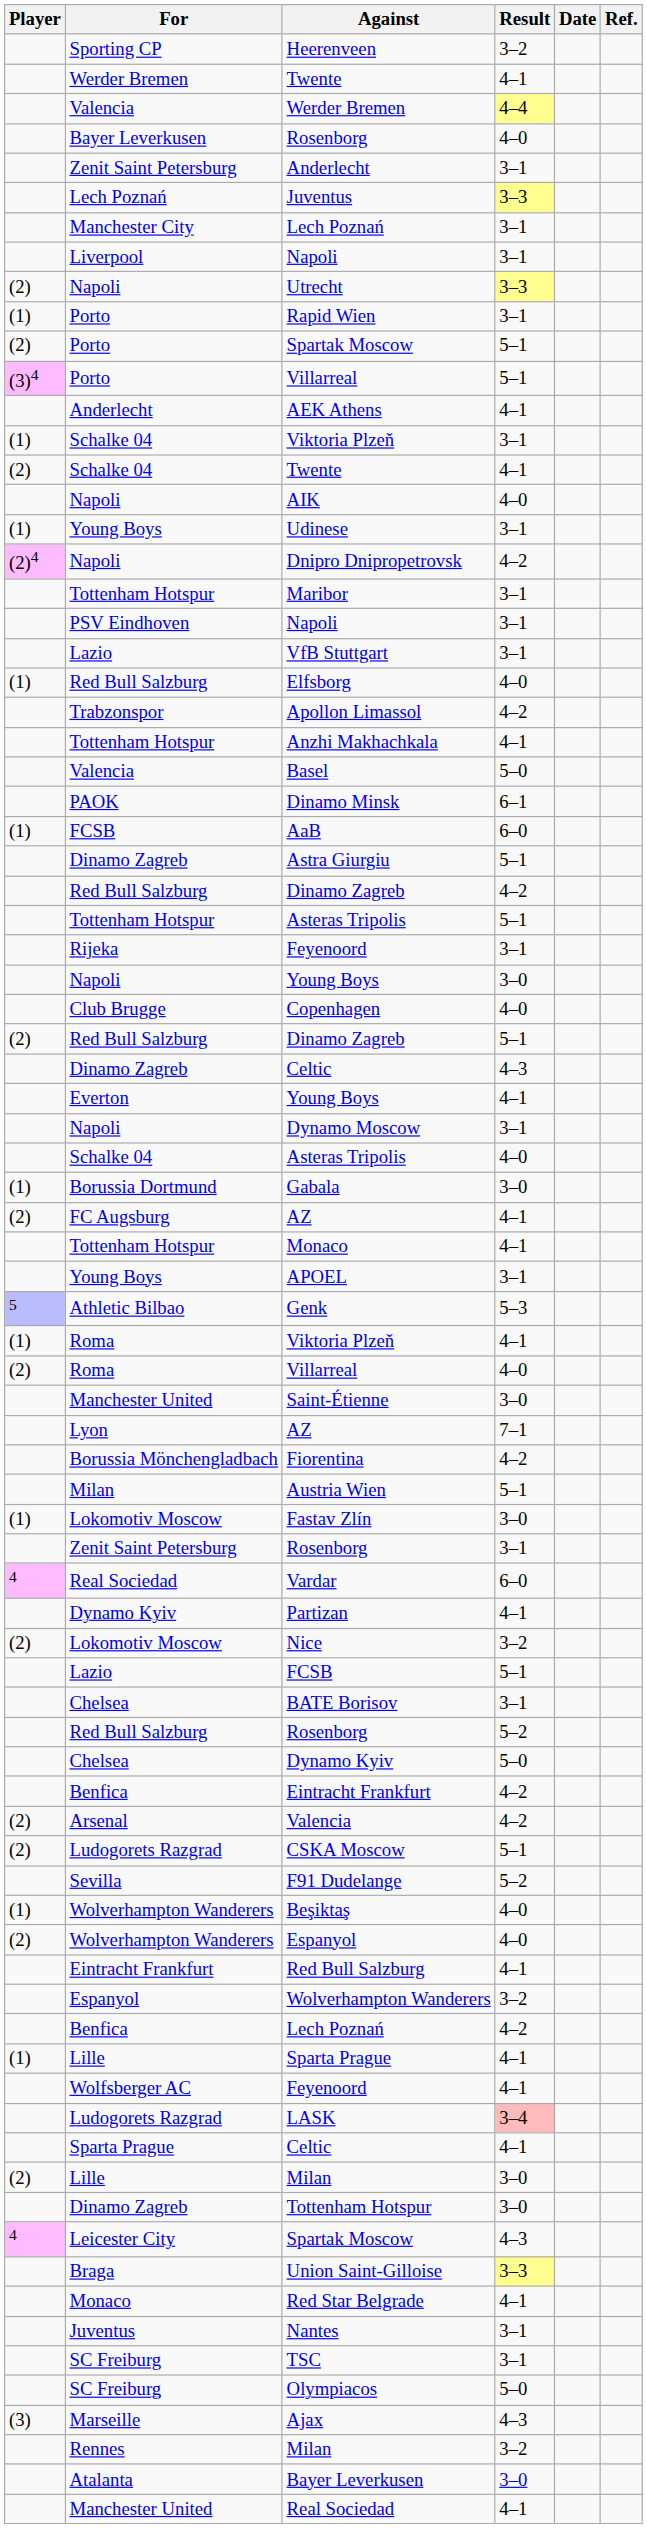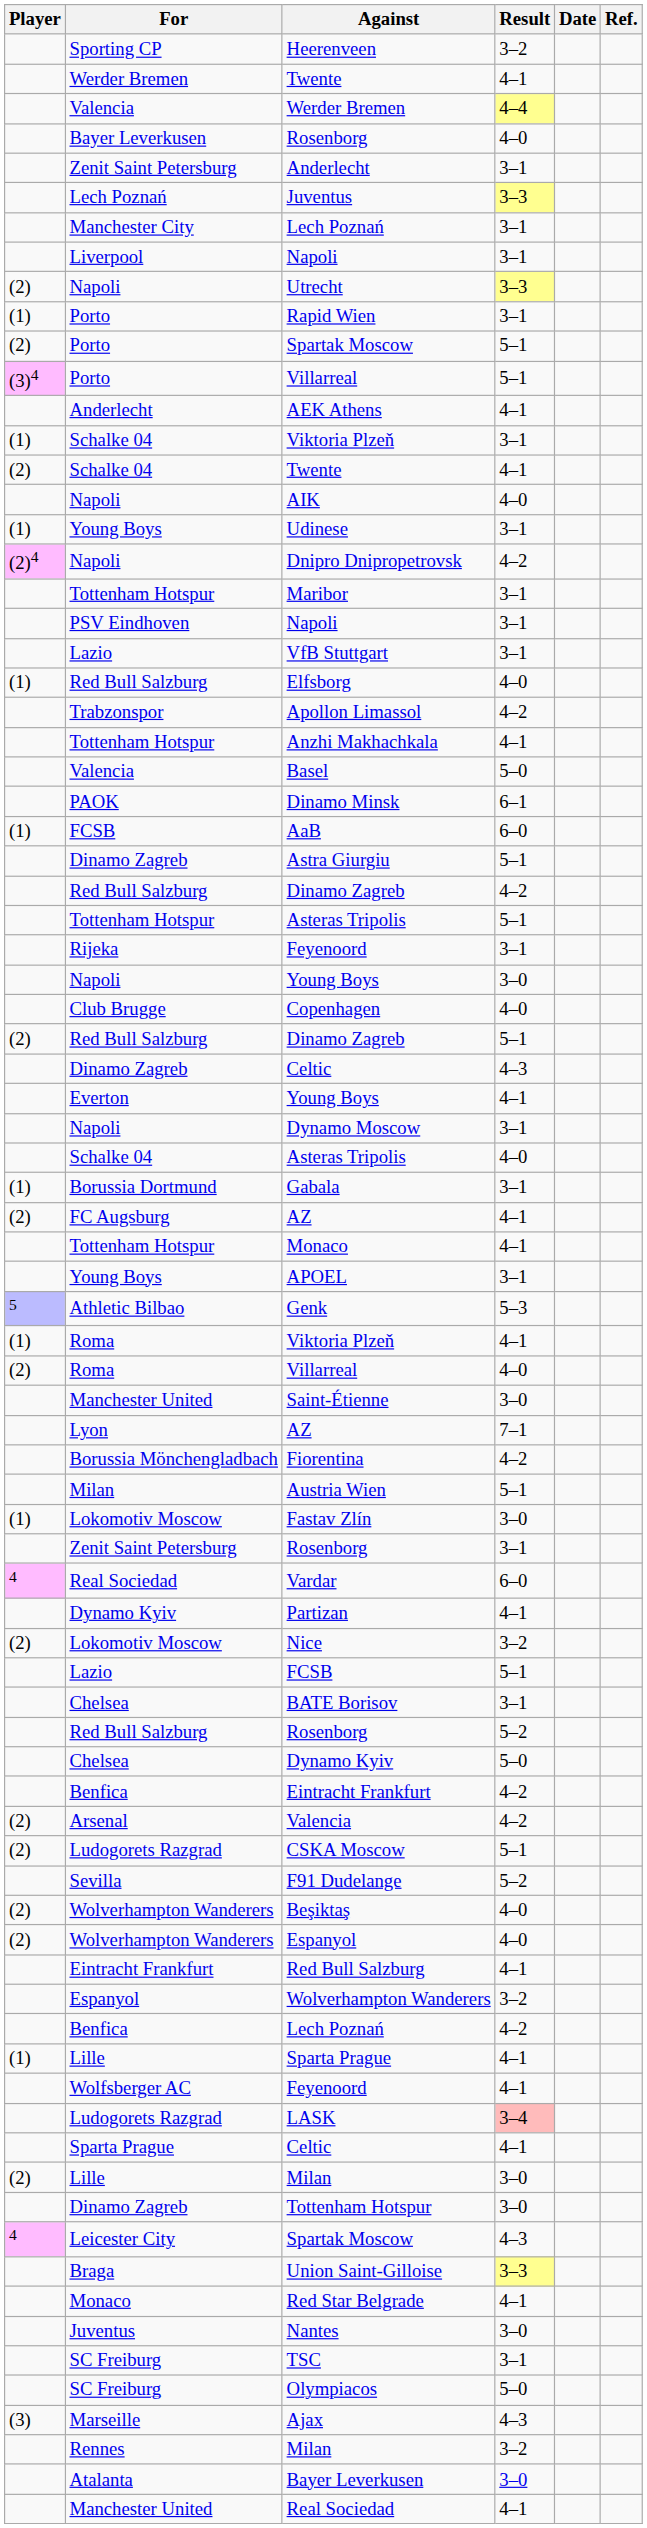 <table class="wikitable sortable plainrowheaders">
 <tr>
 <th scope="col">Player</th>
 <th scope="col">For</th>
 <th scope="col">Against</th>
 <th scope="col">Result</th>
 <th scope="col">Date</th>
 <th scope="col">Ref.</th>
 </tr>
 <tr>
 <td scope="row"> </td>
 <td> <a href='#'>Sporting CP</a></td>
 <td> <a href='#'>Heerenveen</a></td>
 <td>3–2</td>
 <td></td>
 <td></td>
 </tr>
 <tr>
 <td scope="row"> </td>
 <td> <a href='#'>Werder Bremen</a></td>
 <td> <a href='#'>Twente</a></td>
 <td>4–1</td>
 <td></td>
 <td></td>
 </tr>
 <tr>
 <td scope="row"> </td>
 <td> <a href='#'>Valencia</a></td>
 <td> <a href='#'>Werder Bremen</a></td>
 <td style="background:#ffff90">4–4</td>
 <td></td>
 <td></td>
 </tr>
 <tr>
 <td scope="row"> </td>
 <td> <a href='#'>Bayer Leverkusen</a></td>
 <td> <a href='#'>Rosenborg</a></td>
 <td>4–0</td>
 <td></td>
 <td></td>
 </tr>
 <tr>
 <td scope="row"> </td>
 <td> <a href='#'>Zenit Saint Petersburg</a></td>
 <td> <a href='#'>Anderlecht</a></td>
 <td>3–1</td>
 <td></td>
 <td></td>
 </tr>
 <tr>
 <td scope="row"> </td>
 <td> <a href='#'>Lech Poznań</a></td>
 <td> <a href='#'>Juventus</a></td>
 <td style="background:#ffff90">3–3</td>
 <td></td>
 <td></td>
 </tr>
 <tr>
 <td scope="row"> </td>
 <td> <a href='#'>Manchester City</a></td>
 <td> <a href='#'>Lech Poznań</a></td>
 <td>3–1</td>
 <td></td>
 <td></td>
 </tr>
 <tr>
 <td scope="row"> </td>
 <td> <a href='#'>Liverpool</a></td>
 <td> <a href='#'>Napoli</a></td>
 <td>3–1</td>
 <td></td>
 <td></td>
 </tr>
 <tr>
 <td scope="row">  (2)</td>
 <td> <a href='#'>Napoli</a></td>
 <td> <a href='#'>Utrecht</a></td>
 <td style="background:#ffff90">3–3</td>
 <td></td>
 <td></td>
 </tr>
 <tr>
 <td scope="row">  (1)</td>
 <td> <a href='#'>Porto</a></td>
 <td> <a href='#'>Rapid Wien</a></td>
 <td>3–1</td>
 <td></td>
 <td></td>
 </tr>
 <tr>
 <td scope="row">  (2)</td>
 <td> <a href='#'>Porto</a></td>
 <td> <a href='#'>Spartak Moscow</a></td>
 <td>5–1</td>
 <td></td>
 <td></td>
 </tr>
 <tr>
 <td scope="row" style="background:#ffbbff">  (3)<sup>4</sup></td>
 <td> <a href='#'>Porto</a></td>
 <td> <a href='#'>Villarreal</a></td>
 <td>5–1</td>
 <td></td>
 <td></td>
 </tr>
 <tr>
 <td scope="row"> </td>
 <td> <a href='#'>Anderlecht</a></td>
 <td> <a href='#'>AEK Athens</a></td>
 <td>4–1</td>
 <td></td>
 <td></td>
 </tr>
 <tr>
 <td scope="row">  (1)</td>
 <td> <a href='#'>Schalke 04</a></td>
 <td> <a href='#'>Viktoria Plzeň</a></td>
 <td>3–1</td>
 <td></td>
 <td></td>
 </tr>
 <tr>
 <td scope="row">  (2)</td>
 <td> <a href='#'>Schalke 04</a></td>
 <td> <a href='#'>Twente</a></td>
 <td>4–1</td>
 <td></td>
 <td></td>
 </tr>
 <tr>
 <td scope="row"> </td>
 <td> <a href='#'>Napoli</a></td>
 <td> <a href='#'>AIK</a></td>
 <td>4–0</td>
 <td></td>
 <td></td>
 </tr>
 <tr>
 <td scope="row">  (1)</td>
 <td> <a href='#'>Young Boys</a></td>
 <td> <a href='#'>Udinese</a></td>
 <td>3–1</td>
 <td></td>
 <td></td>
 </tr>
 <tr>
 <td scope="row" style="background:#ffbbff">  (2)<sup>4</sup></td>
 <td> <a href='#'>Napoli</a></td>
 <td> <a href='#'>Dnipro Dnipropetrovsk</a></td>
 <td>4–2</td>
 <td></td>
 <td></td>
 </tr>
 <tr>
 <td scope="row"> </td>
 <td> <a href='#'>Tottenham Hotspur</a></td>
 <td> <a href='#'>Maribor</a></td>
 <td>3–1</td>
 <td></td>
 <td></td>
 </tr>
 <tr>
 <td scope="row"> </td>
 <td> <a href='#'>PSV Eindhoven</a></td>
 <td> <a href='#'>Napoli</a></td>
 <td>3–1</td>
 <td></td>
 <td></td>
 </tr>
 <tr>
 <td scope="row"> </td>
 <td> <a href='#'>Lazio</a></td>
 <td> <a href='#'>VfB Stuttgart</a></td>
 <td>3–1</td>
 <td></td>
 <td></td>
 </tr>
 <tr>
 <td scope="row">  (1)</td>
 <td> <a href='#'>Red Bull Salzburg</a></td>
 <td> <a href='#'>Elfsborg</a></td>
 <td>4–0</td>
 <td></td>
 <td></td>
 </tr>
 <tr>
 <td scope="row"> </td>
 <td> <a href='#'>Trabzonspor</a></td>
 <td> <a href='#'>Apollon Limassol</a></td>
 <td>4–2</td>
 <td></td>
 <td></td>
 </tr>
 <tr>
 <td scope="row"> </td>
 <td> <a href='#'>Tottenham Hotspur</a></td>
 <td> <a href='#'>Anzhi Makhachkala</a></td>
 <td>4–1</td>
 <td></td>
 <td></td>
 </tr>
 <tr>
 <td scope="row"> </td>
 <td> <a href='#'>Valencia</a></td>
 <td> <a href='#'>Basel</a></td>
 <td>5–0</td>
 <td></td>
 <td></td>
 </tr>
 <tr>
 <td scope="row"> </td>
 <td> <a href='#'>PAOK</a></td>
 <td> <a href='#'>Dinamo Minsk</a></td>
 <td>6–1</td>
 <td></td>
 <td></td>
 </tr>
 <tr>
 <td scope="row">  (1)</td>
 <td> <a href='#'>FCSB</a></td>
 <td> <a href='#'>AaB</a></td>
 <td>6–0</td>
 <td></td>
 <td></td>
 </tr>
 <tr>
 <td scope="row"> </td>
 <td> <a href='#'>Dinamo Zagreb</a></td>
 <td> <a href='#'>Astra Giurgiu</a></td>
 <td>5–1</td>
 <td></td>
 <td></td>
 </tr>
 <tr>
 <td scope="row"> </td>
 <td> <a href='#'>Red Bull Salzburg</a></td>
 <td> <a href='#'>Dinamo Zagreb</a></td>
 <td>4–2</td>
 <td></td>
 <td></td>
 </tr>
 <tr>
 <td scope="row"> </td>
 <td> <a href='#'>Tottenham Hotspur</a></td>
 <td> <a href='#'>Asteras Tripolis</a></td>
 <td>5–1</td>
 <td></td>
 <td></td>
 </tr>
 <tr>
 <td scope="row"> </td>
 <td> <a href='#'>Rijeka</a></td>
 <td> <a href='#'>Feyenoord</a></td>
 <td>3–1</td>
 <td></td>
 <td></td>
 </tr>
 <tr>
 <td scope="row"> </td>
 <td> <a href='#'>Napoli</a></td>
 <td> <a href='#'>Young Boys</a></td>
 <td>3–0</td>
 <td></td>
 <td></td>
 </tr>
 <tr>
 <td scope="row"> </td>
 <td> <a href='#'>Club Brugge</a></td>
 <td> <a href='#'>Copenhagen</a></td>
 <td>4–0</td>
 <td></td>
 <td></td>
 </tr>
 <tr>
 <td scope="row">  (2)</td>
 <td> <a href='#'>Red Bull Salzburg</a></td>
 <td> <a href='#'>Dinamo Zagreb</a></td>
 <td>5–1</td>
 <td></td>
 <td></td>
 </tr>
 <tr>
 <td scope="row"> </td>
 <td> <a href='#'>Dinamo Zagreb</a></td>
 <td> <a href='#'>Celtic</a></td>
 <td>4–3</td>
 <td></td>
 <td></td>
 </tr>
 <tr>
 <td scope="row"> </td>
 <td> <a href='#'>Everton</a></td>
 <td> <a href='#'>Young Boys</a></td>
 <td>4–1</td>
 <td></td>
 <td></td>
 </tr>
 <tr>
 <td scope="row"> </td>
 <td> <a href='#'>Napoli</a></td>
 <td> <a href='#'>Dynamo Moscow</a></td>
 <td>3–1</td>
 <td></td>
 <td></td>
 </tr>
 <tr>
 <td scope="row"> </td>
 <td> <a href='#'>Schalke 04</a></td>
 <td> <a href='#'>Asteras Tripolis</a></td>
 <td>4–0</td>
 <td></td>
 <td></td>
 </tr>
 <tr>
 <td scope="row">  (1)</td>
 <td> <a href='#'>Borussia Dortmund</a></td>
 <td> <a href='#'>Gabala</a></td>
-<td>3–0</td>
+<td>3–1</td>
 <td></td>
 <td></td>
 </tr>
 <tr>
 <td scope="row">  (2)</td>
 <td> <a href='#'>FC Augsburg</a></td>
 <td> <a href='#'>AZ</a></td>
 <td>4–1</td>
 <td></td>
 <td></td>
 </tr>
 <tr>
 <td scope="row"> </td>
 <td> <a href='#'>Tottenham Hotspur</a></td>
 <td> <a href='#'>Monaco</a></td>
 <td>4–1</td>
 <td></td>
 <td></td>
 </tr>
 <tr>
 <td scope="row"> </td>
 <td> <a href='#'>Young Boys</a></td>
 <td> <a href='#'>APOEL</a></td>
 <td>3–1</td>
 <td></td>
 <td></td>
 </tr>
 <tr>
 <td scope="row" style="background:#bbbbff"> <sup>5</sup></td>
 <td> <a href='#'>Athletic Bilbao</a></td>
 <td> <a href='#'>Genk</a></td>
 <td>5–3</td>
 <td></td>
 <td></td>
 </tr>
 <tr>
 <td scope="row">  (1)</td>
 <td> <a href='#'>Roma</a></td>
 <td> <a href='#'>Viktoria Plzeň</a></td>
 <td>4–1</td>
 <td></td>
 <td></td>
 </tr>
 <tr>
 <td scope="row">  (2)</td>
 <td> <a href='#'>Roma</a></td>
 <td> <a href='#'>Villarreal</a></td>
 <td>4–0</td>
 <td></td>
 <td></td>
 </tr>
 <tr>
 <td scope="row"> </td>
 <td> <a href='#'>Manchester United</a></td>
 <td> <a href='#'>Saint-Étienne</a></td>
 <td>3–0</td>
 <td></td>
 <td></td>
 </tr>
 <tr>
 <td scope="row"> </td>
 <td> <a href='#'>Lyon</a></td>
 <td> <a href='#'>AZ</a></td>
 <td>7–1</td>
 <td></td>
 <td></td>
 </tr>
 <tr>
 <td scope="row"> </td>
 <td> <a href='#'>Borussia Mönchengladbach</a></td>
 <td> <a href='#'>Fiorentina</a></td>
 <td>4–2</td>
 <td></td>
 <td></td>
 </tr>
 <tr>
 <td scope="row"> </td>
 <td> <a href='#'>Milan</a></td>
 <td> <a href='#'>Austria Wien</a></td>
 <td>5–1</td>
 <td></td>
 <td></td>
 </tr>
 <tr>
 <td scope="row">  (1)</td>
 <td> <a href='#'>Lokomotiv Moscow</a></td>
 <td> <a href='#'>Fastav Zlín</a></td>
 <td>3–0</td>
 <td></td>
 <td></td>
 </tr>
 <tr>
 <td scope="row"> </td>
 <td> <a href='#'>Zenit Saint Petersburg</a></td>
 <td> <a href='#'>Rosenborg</a></td>
 <td>3–1</td>
 <td></td>
 <td></td>
 </tr>
 <tr>
 <td scope="row" style="background:#ffbbff"> <sup>4</sup></td>
 <td> <a href='#'>Real Sociedad</a></td>
 <td> <a href='#'>Vardar</a></td>
 <td>6–0</td>
 <td></td>
 <td></td>
 </tr>
 <tr>
 <td scope="row"> </td>
 <td> <a href='#'>Dynamo Kyiv</a></td>
 <td> <a href='#'>Partizan</a></td>
 <td>4–1</td>
 <td></td>
 <td></td>
 </tr>
 <tr>
 <td scope="row">  (2)</td>
 <td> <a href='#'>Lokomotiv Moscow</a></td>
 <td> <a href='#'>Nice</a></td>
 <td>3–2</td>
 <td></td>
 <td></td>
 </tr>
 <tr>
 <td scope="row"> </td>
 <td> <a href='#'>Lazio</a></td>
 <td> <a href='#'>FCSB</a></td>
 <td>5–1</td>
 <td></td>
 <td></td>
 </tr>
 <tr>
 <td scope="row"> </td>
 <td> <a href='#'>Chelsea</a></td>
 <td> <a href='#'>BATE Borisov</a></td>
 <td>3–1</td>
 <td></td>
 <td></td>
 </tr>
 <tr>
 <td scope="row"> </td>
 <td> <a href='#'>Red Bull Salzburg</a></td>
 <td> <a href='#'>Rosenborg</a></td>
 <td>5–2</td>
 <td></td>
 <td></td>
 </tr>
 <tr>
 <td scope="row"> </td>
 <td> <a href='#'>Chelsea</a></td>
 <td> <a href='#'>Dynamo Kyiv</a></td>
 <td>5–0</td>
 <td></td>
 <td></td>
 </tr>
 <tr>
 <td scope="row"> </td>
 <td> <a href='#'>Benfica</a></td>
 <td> <a href='#'>Eintracht Frankfurt</a></td>
 <td>4–2</td>
 <td></td>
 <td></td>
 </tr>
 <tr>
 <td scope="row">  (2)</td>
 <td> <a href='#'>Arsenal</a></td>
 <td> <a href='#'>Valencia</a></td>
 <td>4–2</td>
 <td></td>
 <td></td>
 </tr>
 <tr>
 <td scope="row">  (2)</td>
 <td> <a href='#'>Ludogorets Razgrad</a></td>
 <td> <a href='#'>CSKA Moscow</a></td>
 <td>5–1</td>
 <td></td>
 <td></td>
 </tr>
 <tr>
 <td scope="row"> </td>
 <td> <a href='#'>Sevilla</a></td>
 <td> <a href='#'>F91 Dudelange</a></td>
 <td>5–2</td>
 <td></td>
 <td></td>
 </tr>
 <tr>
-<td scope="row">  (1)</td>
+<td scope="row">  (2)</td>
 <td> <a href='#'>Wolverhampton Wanderers</a></td>
 <td> <a href='#'>Beşiktaş</a></td>
 <td>4–0</td>
 <td></td>
 <td></td>
 </tr>
 <tr>
 <td scope="row">  (2)</td>
 <td> <a href='#'>Wolverhampton Wanderers</a></td>
 <td> <a href='#'>Espanyol</a></td>
 <td>4–0</td>
 <td></td>
 <td></td>
 </tr>
 <tr>
 <td scope="row"> </td>
 <td> <a href='#'>Eintracht Frankfurt</a></td>
 <td> <a href='#'>Red Bull Salzburg</a></td>
 <td>4–1</td>
 <td></td>
 <td></td>
 </tr>
 <tr>
 <td scope="row"> </td>
 <td> <a href='#'>Espanyol</a></td>
 <td> <a href='#'>Wolverhampton Wanderers</a></td>
 <td>3–2</td>
 <td></td>
 <td></td>
 </tr>
 <tr>
 <td scope="row"> </td>
 <td> <a href='#'>Benfica</a></td>
 <td> <a href='#'>Lech Poznań</a></td>
 <td>4–2</td>
 <td></td>
 <td></td>
 </tr>
 <tr>
 <td scope="row">  (1)</td>
 <td> <a href='#'>Lille</a></td>
 <td> <a href='#'>Sparta Prague</a></td>
 <td>4–1</td>
 <td></td>
 <td></td>
 </tr>
 <tr>
 <td scope="row"> </td>
 <td> <a href='#'>Wolfsberger AC</a></td>
 <td> <a href='#'>Feyenoord</a></td>
 <td>4–1</td>
 <td></td>
 <td></td>
 </tr>
 <tr>
 <td scope="row"> </td>
 <td> <a href='#'>Ludogorets Razgrad</a></td>
 <td> <a href='#'>LASK</a></td>
 <td style="background:#ffbbbb">3–4</td>
 <td></td>
 <td></td>
 </tr>
 <tr>
 <td scope="row"> </td>
 <td> <a href='#'>Sparta Prague</a></td>
 <td> <a href='#'>Celtic</a></td>
 <td>4–1</td>
 <td></td>
 <td></td>
 </tr>
 <tr>
 <td scope="row">  (2)</td>
 <td> <a href='#'>Lille</a></td>
 <td> <a href='#'>Milan</a></td>
 <td>3–0</td>
 <td></td>
 <td></td>
 </tr>
 <tr>
 <td scope="row"> </td>
 <td> <a href='#'>Dinamo Zagreb</a></td>
 <td> <a href='#'>Tottenham Hotspur</a></td>
 <td>3–0</td>
 <td></td>
 <td></td>
 </tr>
 <tr>
 <td scope="row" style="background:#ffbbff"> <sup>4</sup></td>
 <td> <a href='#'>Leicester City</a></td>
 <td> <a href='#'>Spartak Moscow</a></td>
 <td>4–3</td>
 <td></td>
 <td></td>
 </tr>
 <tr>
 <td scope="row"> </td>
 <td> <a href='#'>Braga</a></td>
 <td> <a href='#'>Union Saint-Gilloise</a></td>
 <td style="background:#ffff90">3–3</td>
 <td></td>
 <td></td>
 </tr>
 <tr>
 <td scope="row"> </td>
 <td> <a href='#'>Monaco</a></td>
 <td> <a href='#'>Red Star Belgrade</a></td>
 <td>4–1</td>
 <td></td>
 <td></td>
 </tr>
 <tr>
 <td scope="row"> </td>
 <td> <a href='#'>Juventus</a></td>
 <td> <a href='#'>Nantes</a></td>
-<td>3–1</td>
+<td>3–0</td>
 <td></td>
 <td></td>
 </tr>
 <tr>
 <td scope="row"> </td>
 <td> <a href='#'>SC Freiburg</a></td>
 <td> <a href='#'>TSC</a></td>
 <td>3–1</td>
 <td></td>
 <td></td>
 </tr>
 <tr>
 <td scope="row"> </td>
 <td> <a href='#'>SC Freiburg</a></td>
 <td> <a href='#'>Olympiacos</a></td>
 <td>5–0</td>
 <td></td>
 <td></td>
 </tr>
 <tr>
 <td scope="row">  (3)</td>
 <td> <a href='#'>Marseille</a></td>
 <td> <a href='#'>Ajax</a></td>
 <td>4–3</td>
 <td></td>
 <td></td>
 </tr>
 <tr>
 <td scope="row"> </td>
 <td> <a href='#'>Rennes</a></td>
 <td> <a href='#'>Milan</a></td>
 <td>3–2</td>
 <td></td>
 <td></td>
 </tr>
 <tr>
 <td scope="row"> </td>
 <td> <a href='#'>Atalanta</a></td>
 <td> <a href='#'>Bayer Leverkusen</a></td>
 <td><a href='#'>3–0</a></td>
 <td></td>
 <td></td>
 </tr>
 <tr>
 <td scope="row"> </td>
 <td> <a href='#'>Manchester United</a></td>
 <td> <a href='#'>Real Sociedad</a></td>
 <td>4–1</td>
 <td></td>
 <td></td>
 </tr>
 </table>
